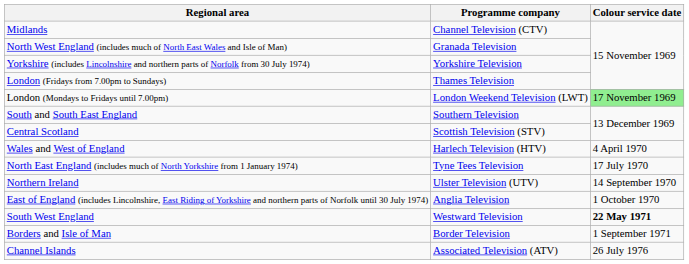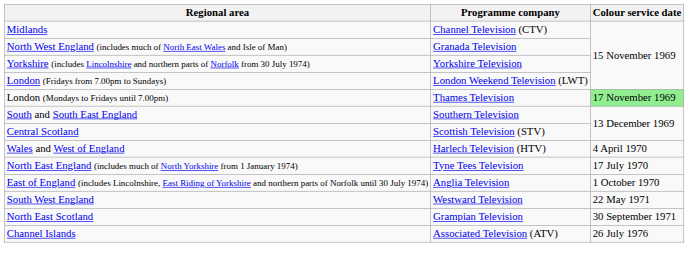 <table class="wikitable">
 <tr>
 <th>Regional area</th>
 <th>Programme company</th>
 <th>Colour service date</th>
 </tr>
 <tr>
 <td><a href='#'>Midlands</a></td>
 <td><a href='#'>Channel Television</a> (CTV)</td>
 <td rowspan="4">15 November 1969</td>
 </tr>
 <tr>
 <td><a href='#'>North West England</a> <small>(includes much of <a href='#'>North East Wales</a> and Isle of Man)</small></td>
 <td><a href='#'>Granada Television</a></td>
 </tr>
 <tr>
 <td><a href='#'>Yorkshire</a> <small>(includes <a href='#'>Lincolnshire</a> and northern parts of <a href='#'>Norfolk</a> from 30 July 1974)</small></td>
 <td><a href='#'>Yorkshire Television</a></td>
 </tr>
 <tr>
 <td><a href='#'>London</a> <small>(Fridays from 7.00pm to Sundays)</small></td>
-<td><a href='#'>Thames Television</a></td>
+<td><a href='#'>London Weekend Television</a> (LWT)</td>
 </tr>
 <tr>
 <td>London <small>(Mondays to Fridays until 7.00pm)</small></td>
-<td><a href='#'>London Weekend Television</a> (LWT)</td>
+<td><a href='#'>Thames Television</a></td>
 <td style="background: lightgreen;">17 November 1969</td>
 </tr>
 <tr>
 <td><a href='#'>South</a> and <a href='#'>South East England</a></td>
 <td><a href='#'>Southern Television</a></td>
 <td rowspan="2">13 December 1969</td>
 </tr>
 <tr>
 <td><a href='#'>Central Scotland</a></td>
 <td><a href='#'>Scottish Television</a> (STV)</td>
 </tr>
 <tr>
 <td><a href='#'>Wales</a> and <a href='#'>West of England</a></td>
 <td><a href='#'>Harlech Television</a> (HTV)</td>
 <td>4 April 1970</td>
 </tr>
 <tr>
 <td><a href='#'>North East England</a> <small>(includes much of <a href='#'>North Yorkshire</a> from 1 January 1974)</small></td>
 <td><a href='#'>Tyne Tees Television</a></td>
 <td>17 July 1970</td>
 </tr>
 <tr>
-<td><a href='#'>Northern Ireland</a></td>
-<td><a href='#'>Ulster Television</a> (UTV)</td>
-<td>14 September 1970</td>
-</tr>
-<tr>
 <td><a href='#'>East of England</a> <small>(includes Lincolnshire, <a href='#'>East Riding of Yorkshire</a> and northern parts of Norfolk until 30 July 1974)</small></td>
 <td><a href='#'>Anglia Television</a></td>
 <td>1 October 1970</td>
 </tr>
 <tr>
 <td><a href='#'>South West England</a></td>
 <td><a href='#'>Westward Television</a></td>
-<td><strong>22 May 1971</strong></td>
+<td>22 May 1971</td>
 </tr>
 <tr>
-<td><a href='#'>Borders</a> and <a href='#'>Isle of Man</a></td>
-<td><a href='#'>Border Television</a></td>
-<td>1 September 1971</td>
+<td><a href='#'>North East Scotland</a></td>
+<td><a href='#'>Grampian Television</a></td>
+<td>30 September 1971</td>
 </tr>
 <tr>
 <td><a href='#'>Channel Islands</a></td>
 <td><a href='#'>Associated Television</a> (ATV)</td>
 <td>26 July 1976</td>
 </tr>
 </table>
